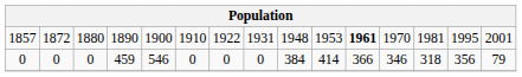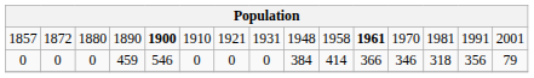 <table class="wikitable" style="margin: 0.5em auto; text-align: center;">
 <tr>
 <th colspan="15">Population</th>
 </tr>
 <tr>
 <td>1857</td>
 <td>1872</td>
 <td>1880</td>
 <td>1890</td>
-<td>1900</td>
+<td><strong>1900</strong></td>
 <td>1910</td>
-<td>1922</td>
+<td>1921</td>
 <td>1931</td>
 <td>1948</td>
-<td>1953</td>
+<td>1958</td>
 <td><strong>1961</strong></td>
 <td>1970</td>
 <td>1981</td>
-<td>1995</td>
+<td>1991</td>
 <td>2001</td>
 </tr>
 <tr>
 <td>0</td>
 <td>0</td>
 <td>0</td>
 <td>459</td>
 <td>546</td>
 <td>0</td>
 <td>0</td>
 <td>0</td>
 <td>384</td>
 <td>414</td>
 <td>366</td>
 <td>346</td>
 <td>318</td>
 <td>356</td>
 <td>79</td>
 </tr>
 <tr>
 </tr>
 </table>
